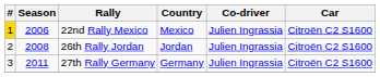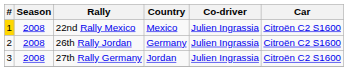 <table class="wikitable" style="text-align:left;">
 <tr>
 <th>#</th>
 <th>Season</th>
 <th>Rally</th>
 <th>Country</th>
 <th>Co-driver</th>
 <th>Car</th>
 </tr>
 <tr>
 <td align=center style="background: gold;">1</td>
-<td align=center><a href='#'>2006</a></td>
+<td align=center><a href='#'>2008</a></td>
 <td> 22nd <a href='#'>Rally Mexico</a></td>
 <td><a href='#'>Mexico</a></td>
 <td> <a href='#'>Julien Ingrassia</a></td>
 <td><a href='#'>Citroën C2 S1600</a></td>
 </tr>
 <tr>
 <td align=center>2</td>
 <td align=center><a href='#'>2008</a></td>
 <td> 26th <a href='#'>Rally Jordan</a></td>
-<td><a href='#'>Jordan</a></td>
+<td><a href='#'>Germany</a></td>
 <td> <a href='#'>Julien Ingrassia</a></td>
 <td><a href='#'>Citroën C2 S1600</a></td>
 </tr>
 <tr>
 <td align=center>3</td>
-<td align=center><a href='#'>2011</a></td>
+<td align=center><a href='#'>2008</a></td>
 <td> 27th <a href='#'>Rally Germany</a></td>
-<td><a href='#'>Germany</a></td>
+<td><a href='#'>Jordan</a></td>
 <td> <a href='#'>Julien Ingrassia</a></td>
 <td><a href='#'>Citroën C2 S1600</a></td>
 </tr>
 <tr>
 </tr>
 </table>
